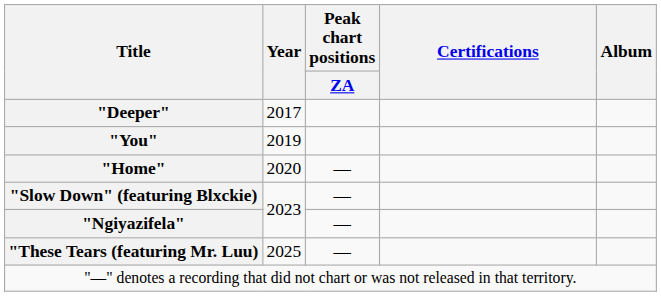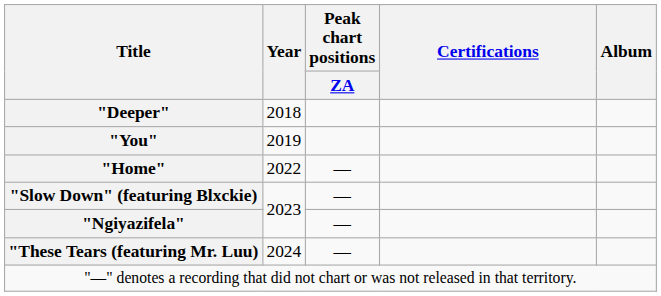 <table class="wikitable plainrowheaders" style="text-align:center;">
 <tr>
 <th scope="col" rowspan="2">Title</th>
 <th scope="col" rowspan="2">Year</th>
 <th scope="col" colspan="1">Peak chart positions</th>
 <th scope="col" rowspan="2" style="width:12em;"><a href='#'>Certifications</a></th>
 <th scope="col" rowspan="2">Album</th>
 </tr>
 <tr>
 <th scope="col" style="width:3em;font-size:100%;"><a href='#'>ZA</a><br></th>
 </tr>
 <tr>
 <th scope="row">"Deeper"</th>
-<td>2017</td>
+<td>2018</td>
 <td></td>
 <td></td>
 <td></td>
 </tr>
 <tr>
 <th scope="row">"You"</th>
 <td>2019</td>
 <td></td>
 <td></td>
 <td></td>
 </tr>
 <tr>
 <th scope="row">"Home"</th>
-<td>2020</td>
+<td>2022</td>
 <td>—</td>
 <td></td>
 <td></td>
 </tr>
 <tr>
 <th scope="row">"Slow Down" (featuring Blxckie)</th>
 <td rowspan=2>2023</td>
 <td>—</td>
 <td></td>
 <td></td>
 </tr>
 <tr>
 <th scope="row">"Ngiyazifela"</th>
 <td>—</td>
 <td></td>
 <td></td>
 </tr>
 <tr>
 <th scope="row">"These Tears (featuring Mr. Luu)</th>
-<td>2025</td>
+<td>2024</td>
 <td>—</td>
 <td></td>
 <td></td>
 </tr>
 <tr>
 <td colspan="8" style="font-size:90%">"—" denotes a recording that did not chart or was not released in that territory.</td>
 </tr>
 </table>
